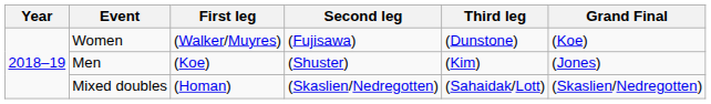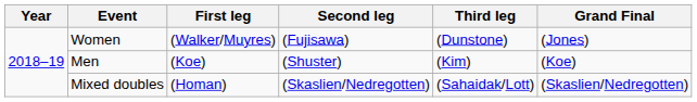 <table class="wikitable" style="white-space:nowrap;">
 <tr>
 <th>Year</th>
 <th>Event</th>
 <th>First leg</th>
 <th>Second leg</th>
 <th>Third leg</th>
 <th>Grand Final</th>
 </tr>
 <tr>
 <td rowspan=3><a href='#'>2018–19</a></td>
 <td>Women</td>
 <td> (<a href='#'>Walker</a>/<a href='#'>Muyres</a>)</td>
 <td> (<a href='#'>Fujisawa</a>)</td>
 <td> (<a href='#'>Dunstone</a>)</td>
-<td> (<a href='#'>Koe</a>)</td>
+<td> (<a href='#'>Jones</a>)</td>
 </tr>
 <tr>
 <td>Men</td>
 <td> (<a href='#'>Koe</a>)</td>
 <td> (<a href='#'>Shuster</a>)</td>
 <td> (<a href='#'>Kim</a>)</td>
-<td> (<a href='#'>Jones</a>)</td>
+<td> (<a href='#'>Koe</a>)</td>
 </tr>
 <tr>
 <td>Mixed doubles</td>
 <td> (<a href='#'>Homan</a>)</td>
 <td> (<a href='#'>Skaslien</a>/<a href='#'>Nedregotten</a>)</td>
 <td> (<a href='#'>Sahaidak</a>/<a href='#'>Lott</a>)</td>
 <td> (<a href='#'>Skaslien</a>/<a href='#'>Nedregotten</a>)</td>
 </tr>
 </table>
